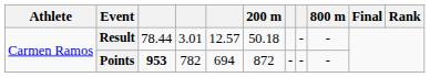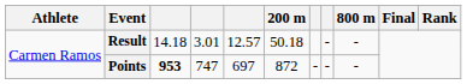 <table class="wikitable" style="font-size:90%;">
 <tr>
 <th>Athlete</th>
 <th>Event</th>
 <th></th>
 <th></th>
 <th></th>
 <th>200 m</th>
 <th></th>
 <th></th>
 <th>800 m</th>
 <th>Final</th>
 <th>Rank</th>
 </tr>
 <tr align=center>
 <td style="text-align:left;" rowspan="2"><a href='#'>Carmen Ramos</a></td>
 <th style="font-size:95%">Result</th>
-<td>78.44</td>
+<td>14.18</td>
 <td>3.01</td>
 <td>12.57</td>
 <td>50.18</td>
 <td></td>
 <td>-</td>
 <td>-</td>
 <td rowspan=2 colspan=2></td>
 </tr>
 <tr align=center>
 <th style="font-size:95%">Points</th>
 <td><strong>953</strong></td>
-<td>782</td>
-<td>694</td>
+<td>747</td>
+<td>697</td>
 <td>872</td>
 <td>-</td>
 <td>-</td>
 <td>-</td>
 </tr>
 </table>
